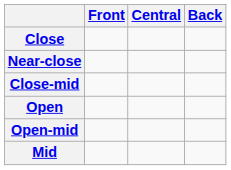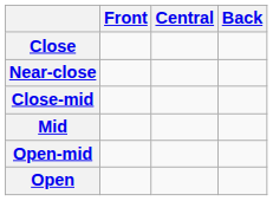 <table class="wikitable" style="text-align: center">
 <tr>
 <th></th>
 <th><a href='#'>Front</a></th>
 <th><a href='#'>Central</a></th>
 <th><a href='#'>Back</a></th>
 </tr>
 <tr>
 <th><a href='#'>Close</a></th>
 <td></td>
 <td></td>
 <td></td>
 </tr>
 <tr>
 <th><a href='#'>Near-close</a></th>
 <td></td>
 <td></td>
 <td></td>
 </tr>
 <tr>
 <th><a href='#'>Close-mid</a></th>
 <td></td>
 <td></td>
 <td></td>
 </tr>
 <tr>
-<th><a href='#'>Open</a></th>
+<th><a href='#'>Mid</a></th>
 <td></td>
 <td></td>
 <td></td>
 </tr>
 <tr>
 <th><a href='#'>Open-mid</a></th>
 <td></td>
 <td></td>
 <td></td>
 </tr>
 <tr>
-<th><a href='#'>Mid</a></th>
+<th><a href='#'>Open</a></th>
 <td></td>
 <td></td>
 <td></td>
 </tr>
 </table>
